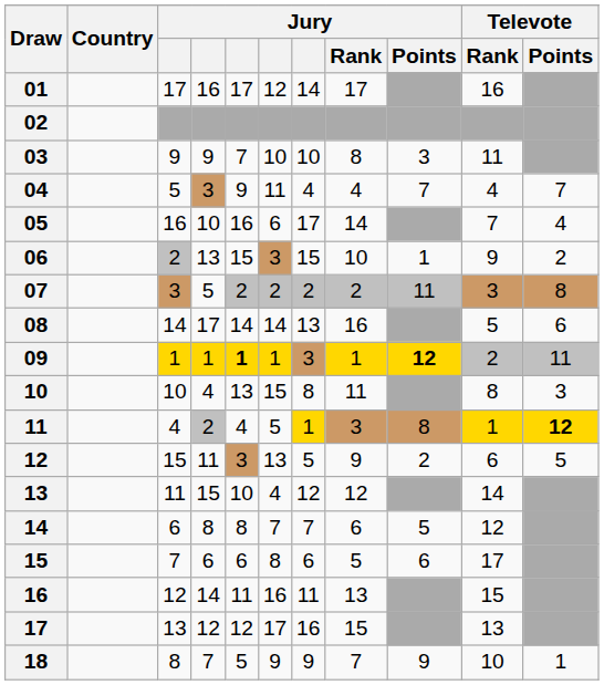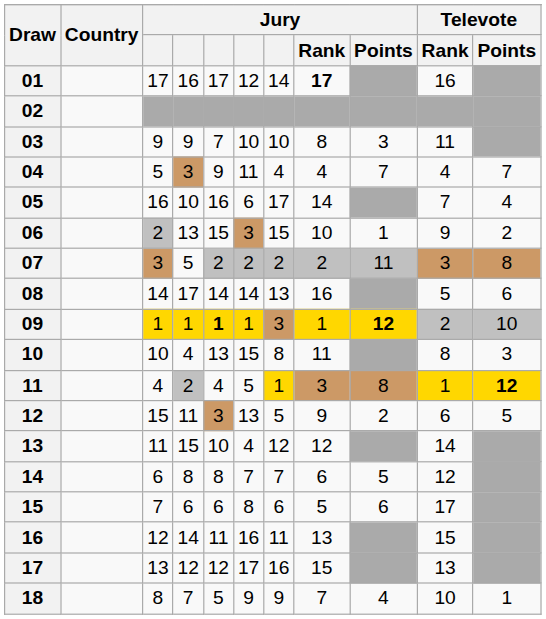 <table class="sortable wikitable collapsible plainrowheaders" style="text-align:center;">
 <tr>
 </tr>
 <tr>
 <th scope="col" rowspan="2">Draw</th>
 <th scope="col" rowspan="2">Country</th>
 <th scope="col" colspan="7">Jury</th>
 <th scope="col" colspan="2">Televote</th>
 </tr>
 <tr>
 <th scope="col"><small></small></th>
 <th scope="col"><small></small></th>
 <th scope="col"><small></small></th>
 <th scope="col"><small></small></th>
 <th scope="col"><small></small></th>
 <th scope="col">Rank</th>
 <th scope="col">Points</th>
 <th scope="col">Rank</th>
 <th scope="col">Points</th>
 </tr>
 <tr>
 <th scope="row" style="text-align:center;">01</th>
 <td style="text-align:left;"></td>
 <td>17</td>
 <td>16</td>
 <td>17</td>
 <td>12</td>
 <td>14</td>
-<td>17</td>
+<td><strong>17</strong></td>
 <td style="background:#AAAAAA;"></td>
 <td>16</td>
 <td style="background:#AAAAAA;"></td>
 </tr>
 <tr class="sortbottom">
 <th scope="row" style="text-align:center;">02</th>
 <td style="text-align:left;"></td>
 <td style="background:#AAAAAA;"></td>
 <td style="background:#AAAAAA;"></td>
 <td style="background:#AAAAAA;"></td>
 <td style="background:#AAAAAA;"></td>
 <td style="background:#AAAAAA;"></td>
 <td style="background:#AAAAAA;"></td>
 <td style="background:#AAAAAA;"></td>
 <td style="background:#AAAAAA;"></td>
 <td style="background:#AAAAAA;"></td>
 </tr>
 <tr>
 <th scope="row" style="text-align:center;">03</th>
 <td style="text-align:left;"></td>
 <td>9</td>
 <td>9</td>
 <td>7</td>
 <td>10</td>
 <td>10</td>
 <td>8</td>
 <td>3</td>
 <td>11</td>
 <td style="background:#AAAAAA;"></td>
 </tr>
 <tr>
 <th scope="row" style="text-align:center;">04</th>
 <td style="text-align:left;"></td>
 <td>5</td>
 <td style="background:#CC9966;">3</td>
 <td>9</td>
 <td>11</td>
 <td>4</td>
 <td>4</td>
 <td>7</td>
 <td>4</td>
 <td>7</td>
 </tr>
 <tr>
 <th scope="row" style="text-align:center;">05</th>
 <td style="text-align:left;"></td>
 <td>16</td>
 <td>10</td>
 <td>16</td>
 <td>6</td>
 <td>17</td>
 <td>14</td>
 <td style="background:#AAAAAA;"></td>
 <td>7</td>
 <td>4</td>
 </tr>
 <tr>
 <th scope="row" style="text-align:center;">06</th>
 <td style="text-align:left;"></td>
 <td style="background:silver;">2</td>
 <td>13</td>
 <td>15</td>
 <td style="background:#CC9966;">3</td>
 <td>15</td>
 <td>10</td>
 <td>1</td>
 <td>9</td>
 <td>2</td>
 </tr>
 <tr>
 <th scope="row" style="text-align:center;">07</th>
 <td style="text-align:left;"></td>
 <td style="background:#CC9966;">3</td>
 <td>5</td>
 <td style="background:silver;">2</td>
 <td style="background:silver;">2</td>
 <td style="background:silver;">2</td>
 <td style="background:silver;">2</td>
 <td style="background:silver;">11</td>
 <td style="background:#CC9966;">3</td>
 <td style="background:#CC9966;">8</td>
 </tr>
 <tr>
 <th scope="row" style="text-align:center;">08</th>
 <td style="text-align:left;"></td>
 <td>14</td>
 <td>17</td>
 <td>14</td>
 <td>14</td>
 <td>13</td>
 <td>16</td>
 <td style="background:#AAAAAA;"></td>
 <td>5</td>
 <td>6</td>
 </tr>
 <tr>
 <th scope="row" style="text-align:center;">09</th>
 <td style="text-align:left;"></td>
 <td style="background:gold;">1</td>
 <td style="background:gold;">1</td>
 <td style="background:gold;"><strong>1</strong></td>
 <td style="background:gold;">1</td>
 <td style="background:#CC9966;">3</td>
 <td style="background:gold;">1</td>
 <td style="background:gold;"><strong>12</strong></td>
 <td style="background:silver;">2</td>
-<td style="background:silver;">11</td>
+<td style="background:silver;">10</td>
 </tr>
 <tr>
 <th scope="row" style="text-align:center;">10</th>
 <td style="text-align:left;"></td>
 <td>10</td>
 <td>4</td>
 <td>13</td>
 <td>15</td>
 <td>8</td>
 <td>11</td>
 <td style="background:#AAAAAA;"></td>
 <td>8</td>
 <td>3</td>
 </tr>
 <tr>
 <th scope="row" style="text-align:center;">11</th>
 <td style="text-align:left;"></td>
 <td>4</td>
 <td style="background:silver;">2</td>
 <td>4</td>
 <td>5</td>
 <td style="background:gold;">1</td>
 <td style="background:#CC9966;">3</td>
 <td style="background:#CC9966;">8</td>
 <td style="background:gold;">1</td>
 <td style="background:gold;"><strong>12</strong></td>
 </tr>
 <tr>
 <th scope="row" style="text-align:center;">12</th>
 <td style="text-align:left;"></td>
 <td>15</td>
 <td>11</td>
 <td style="background:#CC9966;">3</td>
 <td>13</td>
 <td>5</td>
 <td>9</td>
 <td>2</td>
 <td>6</td>
 <td>5</td>
 </tr>
 <tr>
 <th scope="row" style="text-align:center;">13</th>
 <td style="text-align:left;"></td>
 <td>11</td>
 <td>15</td>
 <td>10</td>
 <td>4</td>
 <td>12</td>
 <td>12</td>
 <td style="background:#AAAAAA;"></td>
 <td>14</td>
 <td style="background:#AAAAAA;"></td>
 </tr>
 <tr>
 <th scope="row" style="text-align:center;">14</th>
 <td style="text-align:left;"></td>
 <td>6</td>
 <td>8</td>
 <td>8</td>
 <td>7</td>
 <td>7</td>
 <td>6</td>
 <td>5</td>
 <td>12</td>
 <td style="background:#AAAAAA;"></td>
 </tr>
 <tr>
 <th scope="row" style="text-align:center;">15</th>
 <td style="text-align:left;"></td>
 <td>7</td>
 <td>6</td>
 <td>6</td>
 <td>8</td>
 <td>6</td>
 <td>5</td>
 <td>6</td>
 <td>17</td>
 <td style="background:#AAAAAA;"></td>
 </tr>
 <tr>
 <th scope="row" style="text-align:center;">16</th>
 <td style="text-align:left;"></td>
 <td>12</td>
 <td>14</td>
 <td>11</td>
 <td>16</td>
 <td>11</td>
 <td>13</td>
 <td style="background:#AAAAAA;"></td>
 <td>15</td>
 <td style="background:#AAAAAA;"></td>
 </tr>
 <tr>
 <th scope="row" style="text-align:center;">17</th>
 <td style="text-align:left;"></td>
 <td>13</td>
 <td>12</td>
 <td>12</td>
 <td>17</td>
 <td>16</td>
 <td>15</td>
 <td style="background:#AAAAAA;"></td>
 <td>13</td>
 <td style="background:#AAAAAA;"></td>
 </tr>
 <tr>
 <th scope="row" style="text-align:center;">18</th>
 <td style="text-align:left;"></td>
 <td>8</td>
 <td>7</td>
 <td>5</td>
 <td>9</td>
 <td>9</td>
 <td>7</td>
-<td>9</td>
+<td>4</td>
 <td>10</td>
 <td>1</td>
 </tr>
 </table>
